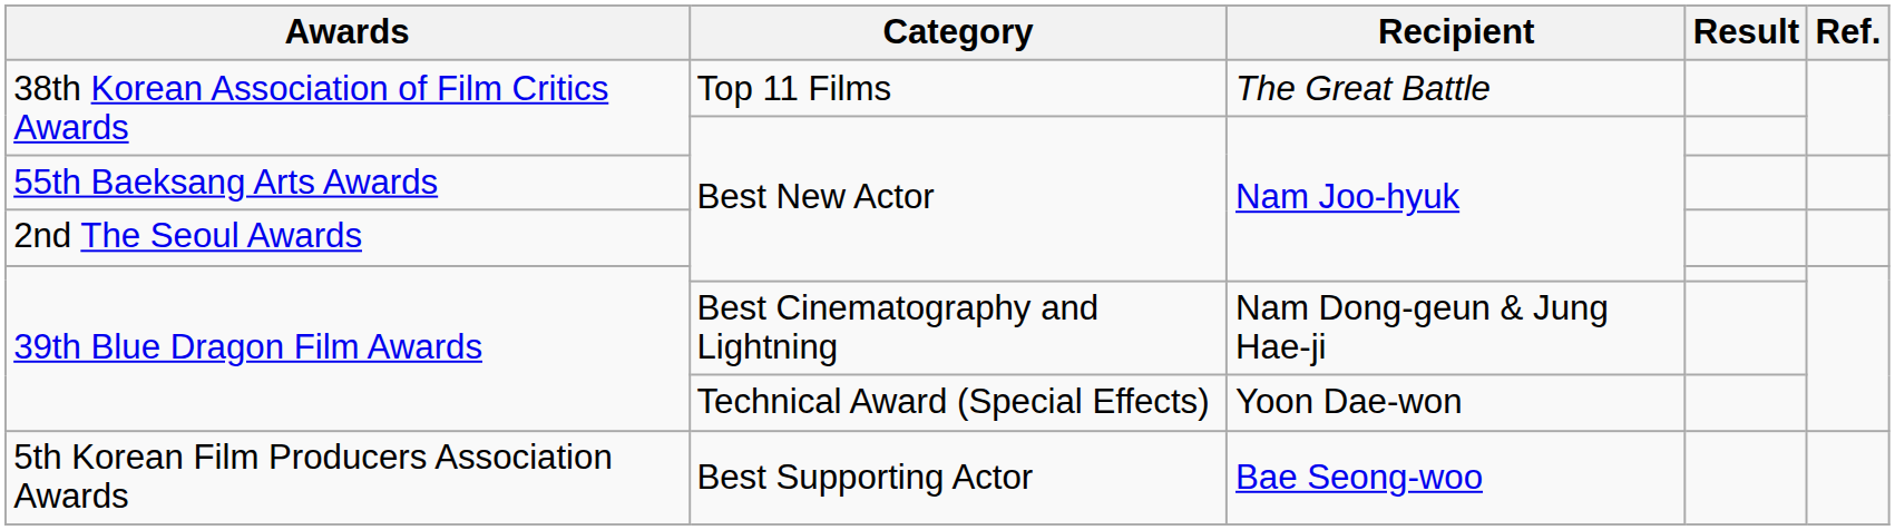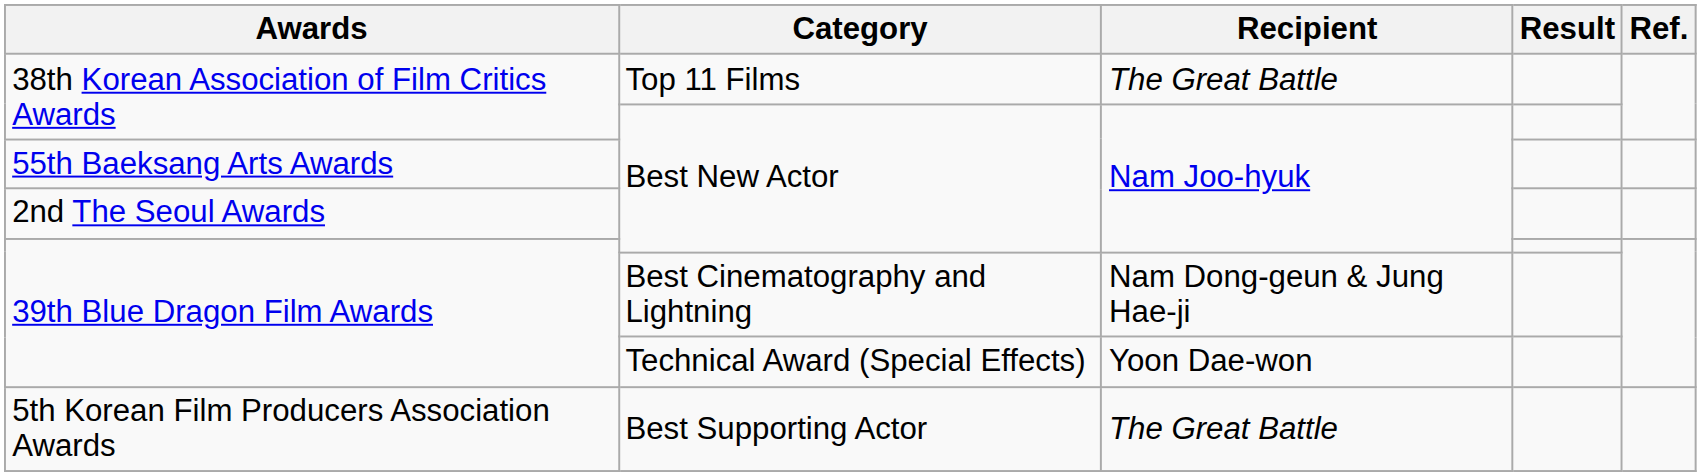 <table class="wikitable">
 <tr>
 <th>Awards</th>
 <th>Category</th>
 <th>Recipient</th>
 <th>Result</th>
 <th>Ref.</th>
 </tr>
 <tr>
 <td rowspan=2>38th <a href='#'>Korean Association of Film Critics Awards</a></td>
 <td>Top 11 Films</td>
 <td><em>The Great Battle</em></td>
 <td></td>
 <td rowspan=2></td>
 </tr>
 <tr>
 <td rowspan="4">Best New Actor</td>
 <td rowspan="4"><a href='#'>Nam Joo-hyuk</a></td>
 <td></td>
 </tr>
 <tr>
 <td><a href='#'>55th Baeksang Arts Awards</a></td>
 <td></td>
 <td></td>
 </tr>
 <tr>
 <td>2nd <a href='#'>The Seoul Awards</a></td>
 <td></td>
 <td></td>
 </tr>
 <tr>
 <td rowspan=3><a href='#'>39th Blue Dragon Film Awards</a></td>
 <td></td>
 <td rowspan=3></td>
 </tr>
 <tr>
 <td>Best Cinematography and Lightning</td>
 <td>Nam Dong-geun & Jung Hae-ji</td>
 <td></td>
 </tr>
 <tr>
 <td>Technical Award (Special Effects)</td>
 <td>Yoon Dae-won</td>
 <td></td>
 </tr>
 <tr>
 <td rowspan=1>5th Korean Film Producers Association Awards</td>
 <td>Best Supporting Actor</td>
-<td><a href='#'>Bae Seong-woo</a></td>
+<td><em>The Great Battle</em></td>
 <td></td>
 <td rowspan=1></td>
 </tr>
 </table>
